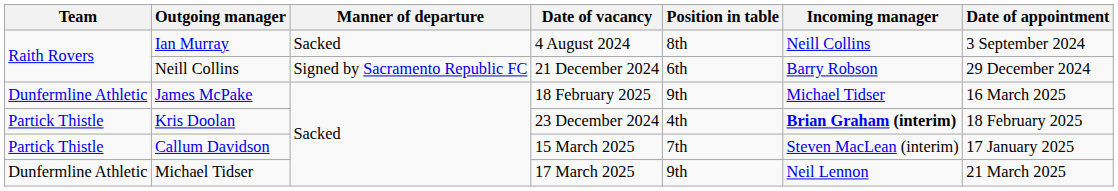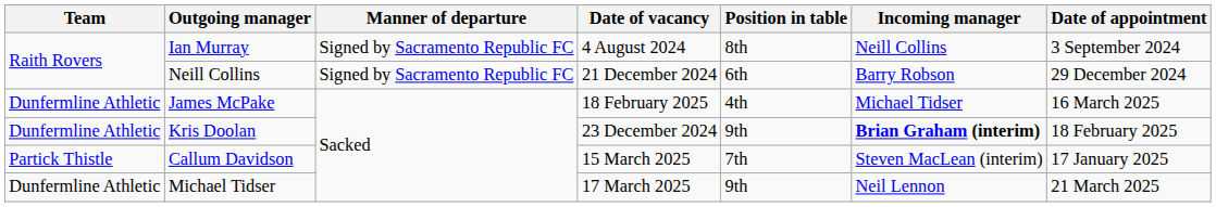 <table class="wikitable sortable">
 <tr>
 <th>Team</th>
 <th>Outgoing manager</th>
 <th>Manner of departure</th>
 <th>Date of vacancy</th>
 <th>Position in table</th>
 <th>Incoming manager</th>
 <th>Date of appointment</th>
 </tr>
 <tr>
 <td rowspan="2"><a href='#'>Raith Rovers</a></td>
 <td> <a href='#'>Ian Murray</a></td>
-<td>Sacked</td>
+<td>Signed by <a href='#'>Sacramento Republic FC</a></td>
 <td>4 August 2024</td>
 <td>8th</td>
 <td> <a href='#'>Neill Collins</a></td>
 <td>3 September 2024</td>
 </tr>
 <tr>
 <td> Neill Collins</td>
 <td>Signed by <a href='#'>Sacramento Republic FC</a></td>
 <td>21 December 2024</td>
 <td>6th</td>
 <td> <a href='#'>Barry Robson</a></td>
 <td>29 December 2024</td>
 </tr>
 <tr>
 <td><a href='#'>Dunfermline Athletic</a></td>
 <td> <a href='#'>James McPake</a></td>
 <td rowspan="4">Sacked</td>
 <td>18 February 2025</td>
-<td>9th</td>
+<td>4th</td>
 <td> <a href='#'>Michael Tidser</a></td>
 <td>16 March 2025</td>
 </tr>
 <tr>
-<td><a href='#'>Partick Thistle</a></td>
+<td><a href='#'>Dunfermline Athletic</a></td>
 <td> <a href='#'>Kris Doolan</a></td>
 <td>23 December 2024</td>
-<td>4th</td>
+<td>9th</td>
 <td><strong> <a href='#'>Brian Graham</a> (interim)</strong></td>
 <td>18 February 2025</td>
 </tr>
 <tr>
 <td><a href='#'>Partick Thistle</a></td>
 <td> <a href='#'>Callum Davidson</a></td>
 <td>15 March 2025</td>
 <td>7th</td>
 <td> <a href='#'>Steven MacLean</a> (interim)</td>
 <td>17 January 2025</td>
 </tr>
 <tr>
 <td>Dunfermline Athletic</td>
 <td> Michael Tidser</td>
 <td>17 March 2025</td>
 <td>9th</td>
 <td> <a href='#'>Neil Lennon</a></td>
 <td>21 March 2025</td>
 </tr>
 </table>
